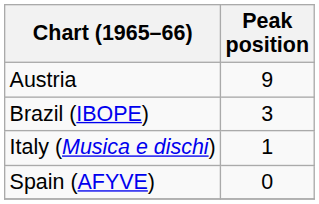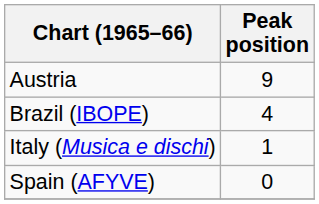 <table class="wikitable sortable">
 <tr>
 <th align="left">Chart (1965–66)</th>
 <th align="left">Peak<br>position</th>
 </tr>
 <tr>
 <td align="left">Austria</td>
 <td align="center">9</td>
 </tr>
 <tr>
 <td align="left">Brazil (<a href='#'>IBOPE</a>)</td>
-<td align="center">3</td>
+<td align="center">4</td>
 </tr>
 <tr>
 <td align="left">Italy (<em><a href='#'>Musica e dischi</a></em>)</td>
 <td align="center">1</td>
 </tr>
 <tr>
 <td align="left">Spain (<a href='#'>AFYVE</a>)</td>
 <td align="center">0</td>
 </tr>
 <tr>
 </tr>
 </table>
